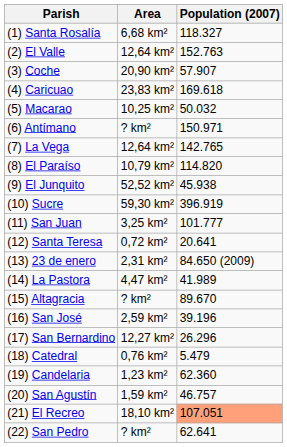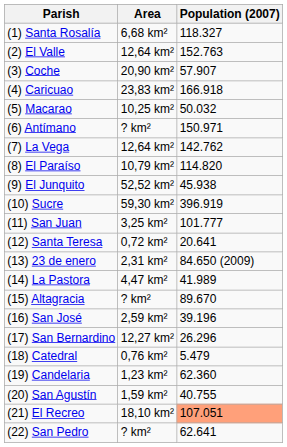 <table class="wikitable sortable">
 <tr bgcolor="#cccccc">
 <th>Parish</th>
 <th>Area</th>
 <th>Population (2007)</th>
 </tr>
 <tr>
 <td>(1) <a href='#'>Santa Rosalía</a></td>
 <td>6,68 km²</td>
 <td>118.327</td>
 </tr>
 <tr>
 <td>(2) <a href='#'>El Valle</a></td>
 <td>12,64 km²</td>
 <td>152.763</td>
 </tr>
 <tr>
 <td>(3) <a href='#'>Coche</a></td>
 <td>20,90 km²</td>
 <td>57.907</td>
 </tr>
 <tr>
 <td>(4) <a href='#'>Caricuao</a></td>
 <td>23,83 km²</td>
-<td>169.618</td>
+<td>166.918</td>
 </tr>
 <tr>
 <td>(5) <a href='#'>Macarao</a></td>
 <td>10,25 km²</td>
 <td>50.032</td>
 </tr>
 <tr>
 <td>(6) <a href='#'>Antímano</a></td>
 <td>? km²</td>
 <td>150.971</td>
 </tr>
 <tr>
 <td>(7) <a href='#'>La Vega</a></td>
 <td>12,64 km²</td>
-<td>142.765</td>
+<td>142.762</td>
 </tr>
 <tr>
 <td>(8) <a href='#'>El Paraíso</a></td>
 <td>10,79 km²</td>
 <td>114.820</td>
 </tr>
 <tr>
 <td>(9) <a href='#'>El Junquito</a></td>
 <td>52,52 km²</td>
 <td>45.938</td>
 </tr>
 <tr>
 <td>(10) <a href='#'>Sucre</a></td>
 <td>59,30 km²</td>
 <td>396.919</td>
 </tr>
 <tr>
 <td>(11) <a href='#'>San Juan</a></td>
 <td>3,25 km²</td>
 <td>101.777</td>
 </tr>
 <tr>
 <td>(12) <a href='#'>Santa Teresa</a></td>
 <td>0,72 km²</td>
 <td>20.641</td>
 </tr>
 <tr>
 <td>(13) <a href='#'>23 de enero</a></td>
 <td>2,31 km²</td>
 <td>84.650 (2009)</td>
 </tr>
 <tr>
 <td>(14) <a href='#'>La Pastora</a></td>
 <td>4,47 km²</td>
 <td>41.989</td>
 </tr>
 <tr>
 <td>(15) <a href='#'>Altagracia</a></td>
 <td>? km²</td>
 <td>89.670</td>
 </tr>
 <tr>
 <td>(16) <a href='#'>San José</a></td>
 <td>2,59 km²</td>
 <td>39.196</td>
 </tr>
 <tr>
 <td>(17) <a href='#'>San Bernardino</a></td>
 <td>12,27 km²</td>
 <td>26.296</td>
 </tr>
 <tr>
 <td>(18) <a href='#'>Catedral</a></td>
 <td>0,76 km²</td>
 <td>5.479</td>
 </tr>
 <tr>
 <td>(19) <a href='#'>Candelaria</a></td>
 <td>1,23 km²</td>
 <td>62.360</td>
 </tr>
 <tr>
 <td>(20) <a href='#'>San Agustín</a></td>
 <td>1,59 km²</td>
-<td>46.757</td>
+<td>40.755</td>
 </tr>
 <tr>
 <td>(21) <a href='#'>El Recreo</a></td>
 <td>18,10 km²</td>
 <td style="background: lightsalmon;">107.051</td>
 </tr>
 <tr>
 <td>(22) <a href='#'>San Pedro</a></td>
 <td>? km²</td>
 <td>62.641</td>
 </tr>
 </table>
